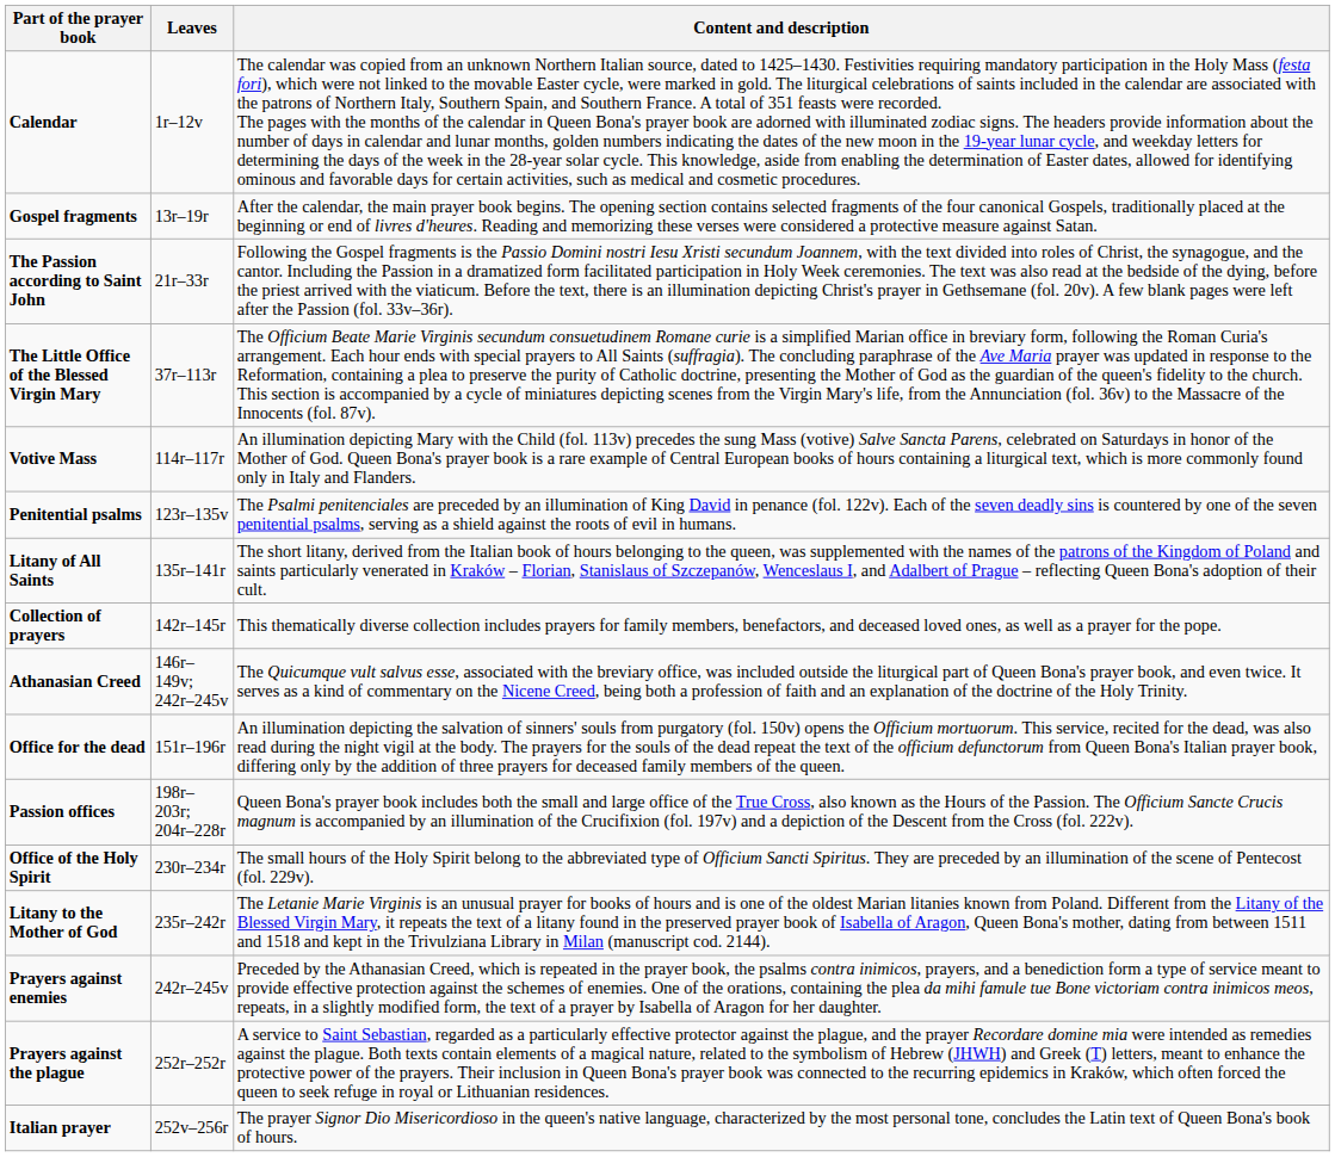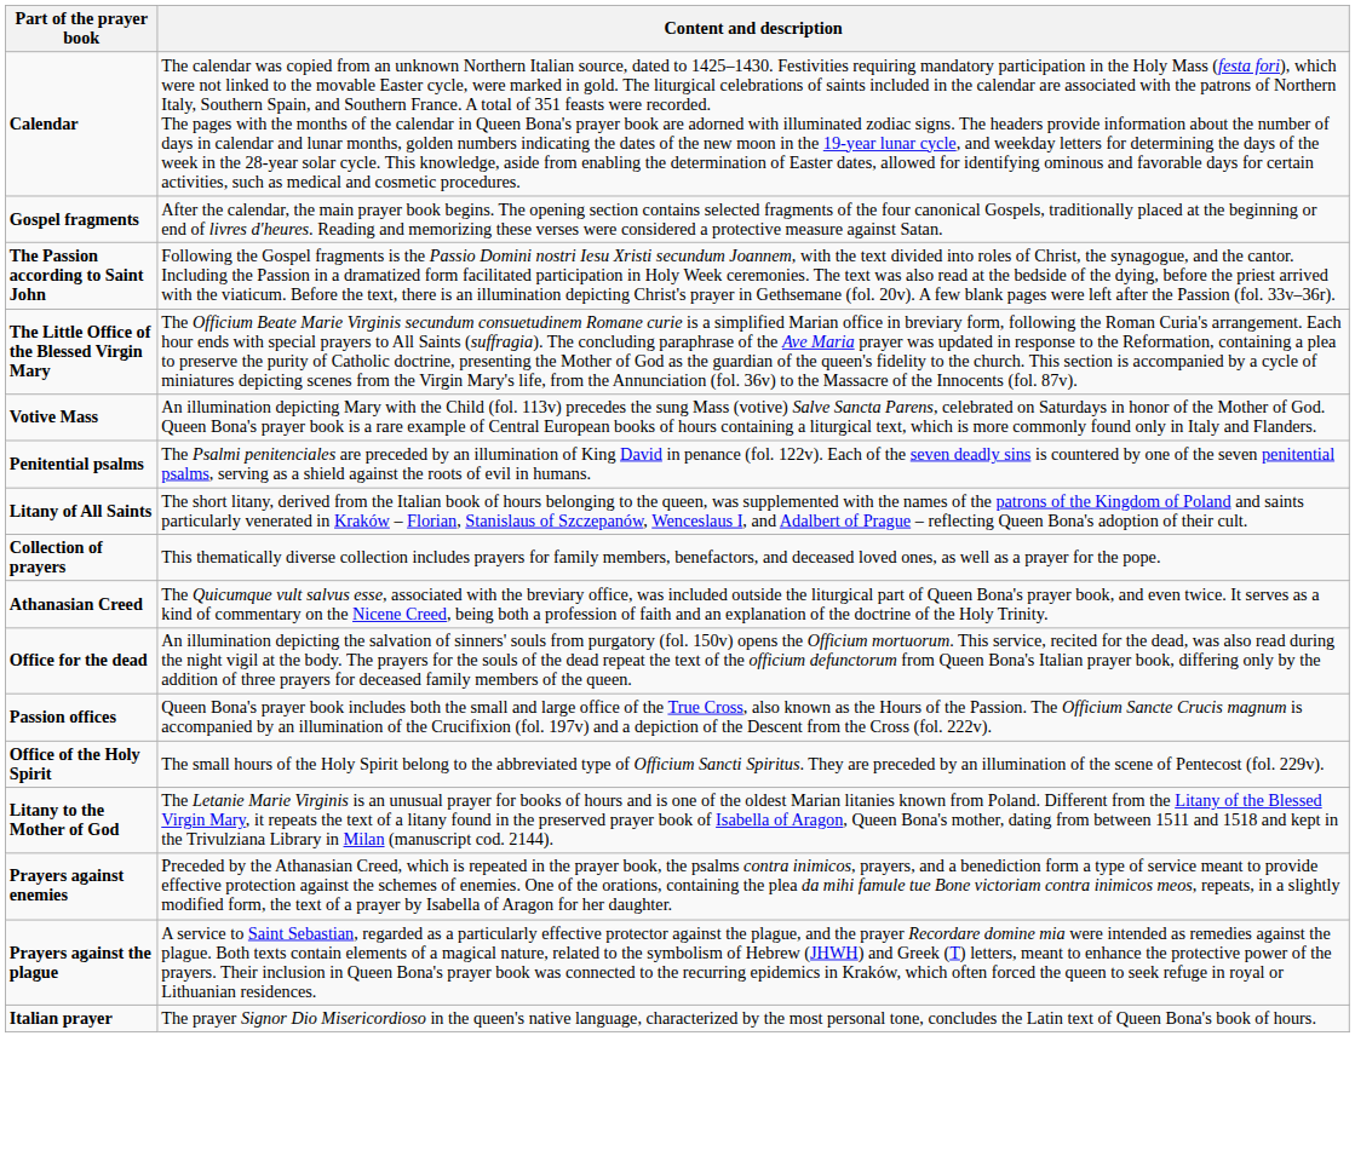 <table class="wikitable sortable" cellspacing="16">
 <tr>
 <th>Part of the prayer book</th>
-<th>Leaves</th>
 <th>Content and description</th>
 </tr>
 <tr>
 <td><strong>Calendar</strong></td>
-<td>1r–12v</td>
 <td>The calendar was copied from an unknown Northern Italian source, dated to 1425–1430. Festivities requiring mandatory participation in the Holy Mass (<em><a href='#'>festa fori</a></em>), which were not linked to the movable Easter cycle, were marked in gold. The liturgical celebrations of saints included in the calendar are associated with the patrons of Northern Italy, Southern Spain, and Southern France. A total of 351 feasts were recorded.<br>The pages with the months of the calendar in Queen Bona's prayer book are adorned with illuminated zodiac signs. The headers provide information about the number of days in calendar and lunar months, golden numbers indicating the dates of the new moon in the <a href='#'>19-year lunar cycle</a>, and weekday letters for determining the days of the week in the 28-year solar cycle. This knowledge, aside from enabling the determination of Easter dates, allowed for identifying ominous and favorable days for certain activities, such as medical and cosmetic procedures.</td>
 </tr>
 <tr>
 <td><strong>Gospel fragments</strong></td>
-<td>13r–19r</td>
 <td>After the calendar, the main prayer book begins. The opening section contains selected fragments of the four canonical Gospels, traditionally placed at the beginning or end of <em>livres d'heures</em>. Reading and memorizing these verses were considered a protective measure against Satan.</td>
 </tr>
 <tr>
 <td><strong>The Passion according to Saint John</strong></td>
-<td>21r–33r</td>
 <td>Following the Gospel fragments is the <em>Passio Domini nostri Iesu Xristi secundum Joannem</em>, with the text divided into roles of Christ, the synagogue, and the cantor. Including the Passion in a dramatized form facilitated participation in Holy Week ceremonies. The text was also read at the bedside of the dying, before the priest arrived with the viaticum. Before the text, there is an illumination depicting Christ's prayer in Gethsemane (fol. 20v). A few blank pages were left after the Passion (fol. 33v–36r).</td>
 </tr>
 <tr>
 <td><strong>The Little Office of the Blessed Virgin Mary</strong></td>
-<td>37r–113r</td>
 <td>The <em>Officium Beate Marie Virginis secundum consuetudinem Romane curie</em> is a simplified Marian office in breviary form, following the Roman Curia's arrangement. Each hour ends with special prayers to All Saints (<em>suffragia</em>). The concluding paraphrase of the <em><a href='#'>Ave Maria</a></em> prayer was updated in response to the Reformation, containing a plea to preserve the purity of Catholic doctrine, presenting the Mother of God as the guardian of the queen's fidelity to the church. This section is accompanied by a cycle of miniatures depicting scenes from the Virgin Mary's life, from the Annunciation (fol. 36v) to the Massacre of the Innocents (fol. 87v).</td>
 </tr>
 <tr>
 <td><strong>Votive Mass</strong></td>
-<td>114r–117r</td>
 <td>An illumination depicting Mary with the Child (fol. 113v) precedes the sung Mass (votive) <em>Salve Sancta Parens</em>, celebrated on Saturdays in honor of the Mother of God. Queen Bona's prayer book is a rare example of Central European books of hours containing a liturgical text, which is more commonly found only in Italy and Flanders.</td>
 </tr>
 <tr>
 <td><strong>Penitential psalms</strong></td>
-<td>123r–135v</td>
 <td>The <em>Psalmi penitenciales</em> are preceded by an illumination of King <a href='#'>David</a> in penance (fol. 122v). Each of the <a href='#'>seven deadly sins</a> is countered by one of the seven <a href='#'>penitential psalms</a>, serving as a shield against the roots of evil in humans.</td>
 </tr>
 <tr>
 <td><strong>Litany of All Saints</strong></td>
-<td>135r–141r</td>
 <td>The short litany, derived from the Italian book of hours belonging to the queen, was supplemented with the names of the <a href='#'>patrons of the Kingdom of Poland</a> and saints particularly venerated in <a href='#'>Kraków</a> – <a href='#'>Florian</a>, <a href='#'>Stanislaus of Szczepanów</a>, <a href='#'>Wenceslaus I</a>, and <a href='#'>Adalbert of Prague</a> – reflecting Queen Bona's adoption of their cult.</td>
 </tr>
 <tr>
 <td><strong>Collection of prayers</strong></td>
-<td>142r–145r</td>
 <td>This thematically diverse collection includes prayers for family members, benefactors, and deceased loved ones, as well as a prayer for the pope.</td>
 </tr>
 <tr>
 <td><strong>Athanasian Creed</strong></td>
-<td>146r–149v; 242r–245v</td>
 <td>The <em>Quicumque vult salvus esse</em>, associated with the breviary office, was included outside the liturgical part of Queen Bona's prayer book, and even twice. It serves as a kind of commentary on the <a href='#'>Nicene Creed</a>, being both a profession of faith and an explanation of the doctrine of the Holy Trinity.</td>
 </tr>
 <tr>
 <td><strong>Office for the dead</strong></td>
-<td>151r–196r</td>
 <td>An illumination depicting the salvation of sinners' souls from purgatory (fol. 150v) opens the <em>Officium mortuorum</em>. This service, recited for the dead, was also read during the night vigil at the body. The prayers for the souls of the dead repeat the text of the <em>officium defunctorum</em> from Queen Bona's Italian prayer book, differing only by the addition of three prayers for deceased family members of the queen.</td>
 </tr>
 <tr>
 <td><strong>Passion offices</strong></td>
-<td>198r–203r; 204r–228r</td>
 <td>Queen Bona's prayer book includes both the small and large office of the <a href='#'>True Cross</a>, also known as the Hours of the Passion. The <em>Officium Sancte Crucis magnum</em> is accompanied by an illumination of the Crucifixion (fol. 197v) and a depiction of the Descent from the Cross (fol. 222v).</td>
 </tr>
 <tr>
 <td><strong>Office of the Holy Spirit</strong></td>
-<td>230r–234r</td>
 <td>The small hours of the Holy Spirit belong to the abbreviated type of <em>Officium Sancti Spiritus</em>. They are preceded by an illumination of the scene of Pentecost (fol. 229v).</td>
 </tr>
 <tr>
 <td><strong>Litany to the Mother of God</strong></td>
-<td>235r–242r</td>
 <td>The <em>Letanie Marie Virginis</em> is an unusual prayer for books of hours and is one of the oldest Marian litanies known from Poland. Different from the <a href='#'>Litany of the Blessed Virgin Mary</a>, it repeats the text of a litany found in the preserved prayer book of <a href='#'>Isabella of Aragon</a>, Queen Bona's mother, dating from between 1511 and 1518 and kept in the Trivulziana Library in <a href='#'>Milan</a> (manuscript cod. 2144).</td>
 </tr>
 <tr>
 <td><strong>Prayers against enemies</strong></td>
-<td>242r–245v</td>
 <td>Preceded by the Athanasian Creed, which is repeated in the prayer book, the psalms <em>contra inimicos</em>, prayers, and a benediction form a type of service meant to provide effective protection against the schemes of enemies. One of the orations, containing the plea <em>da mihi famule tue Bone victoriam contra inimicos meos</em>, repeats, in a slightly modified form, the text of a prayer by Isabella of Aragon for her daughter.</td>
 </tr>
 <tr>
 <td><strong>Prayers against the plague</strong></td>
-<td>252r–252r</td>
 <td>A service to <a href='#'>Saint Sebastian</a>, regarded as a particularly effective protector against the plague, and the prayer <em>Recordare domine mia</em> were intended as remedies against the plague. Both texts contain elements of a magical nature, related to the symbolism of Hebrew (<a href='#'>JHWH</a>) and Greek (<a href='#'>T</a>) letters, meant to enhance the protective power of the prayers. Their inclusion in Queen Bona's prayer book was connected to the recurring epidemics in Kraków, which often forced the queen to seek refuge in royal or Lithuanian residences.</td>
 </tr>
 <tr>
 <td><strong>Italian prayer</strong></td>
-<td>252v–256r</td>
 <td>The prayer <em>Signor Dio Misericordioso</em> in the queen's native language, characterized by the most personal tone, concludes the Latin text of Queen Bona's book of hours.</td>
 </tr>
 </table>
